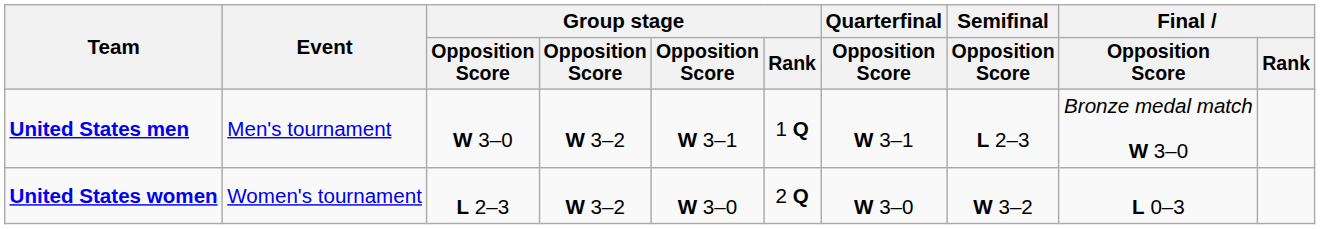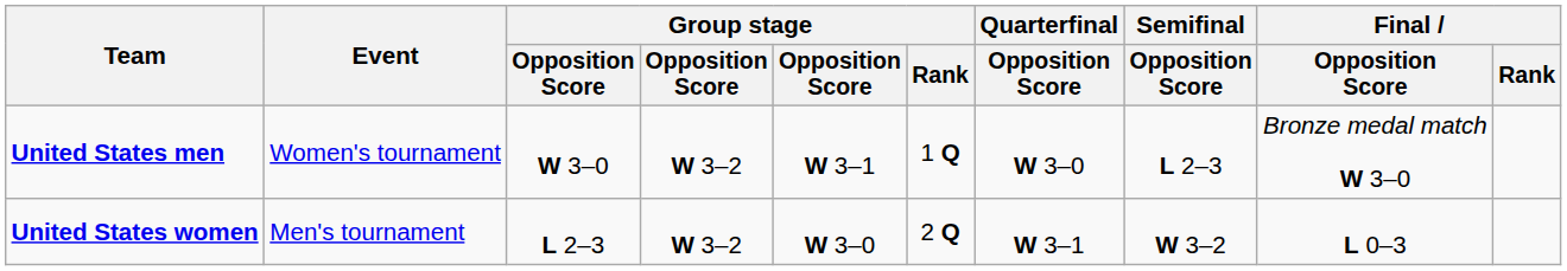 <table class=wikitable style=font-size:90%;text-align:center>
 <tr>
 <th rowspan=2>Team</th>
 <th rowspan=2>Event</th>
 <th colspan=4>Group stage</th>
 <th>Quarterfinal</th>
 <th>Semifinal</th>
 <th colspan=2>Final / </th>
 </tr>
 <tr style=font-size:95%>
 <th>Opposition<br>Score</th>
 <th>Opposition<br>Score</th>
 <th>Opposition<br>Score</th>
 <th>Rank</th>
 <th>Opposition<br>Score</th>
 <th>Opposition<br>Score</th>
 <th>Opposition<br>Score</th>
 <th>Rank</th>
 </tr>
 <tr>
 <td align=left><strong><a href='#'>United States men</a></strong></td>
-<td align=left><a href='#'>Men's tournament</a></td>
+<td align=left><a href='#'>Women's tournament</a></td>
 <td><br><strong>W</strong> 3–0</td>
 <td><br><strong>W</strong> 3–2</td>
 <td><br><strong>W</strong> 3–1</td>
 <td>1 <strong>Q</strong></td>
-<td><br><strong>W</strong> 3–1</td>
+<td><br><strong>W</strong> 3–0</td>
 <td><br><strong>L</strong> 2–3</td>
 <td><em>Bronze medal match</em><br><br><strong>W</strong> 3–0</td>
 <td></td>
 </tr>
 <tr>
 <td align=left><strong><a href='#'>United States women</a></strong></td>
-<td align=left><a href='#'>Women's tournament</a></td>
+<td align=left><a href='#'>Men's tournament</a></td>
 <td><br><strong>L</strong> 2–3</td>
 <td><br><strong>W</strong> 3–2</td>
 <td><br><strong>W</strong> 3–0</td>
 <td>2 <strong>Q</strong></td>
-<td><br><strong>W</strong> 3–0</td>
+<td><br><strong>W</strong> 3–1</td>
 <td><br><strong>W</strong> 3–2</td>
 <td><br><strong>L</strong> 0–3</td>
 <td></td>
 </tr>
 </table>
